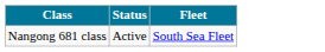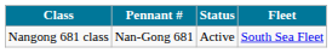 <table class="wikitable">
 <tr>
 <th style="background:#079;color:#fff;">Class</th>
+<th style="background:#079;color:#fff;">Pennant #</th>
 <th style="background:#079;color:#fff;">Status</th>
 <th style="background:#079;color:#fff;">Fleet</th>
 </tr>
 <tr>
 <td>Nangong 681 class</td>
+<td>Nan-Gong 681</td>
 <td>Active</td>
 <td><a href='#'>South Sea Fleet</a></td>
 </tr>
 </table>
